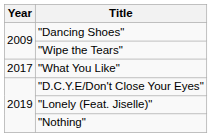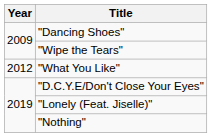 <table class="wikitable">
 <tr>
 <th>Year</th>
 <th>Title</th>
 </tr>
 <tr>
 <td rowspan="2">2009</td>
 <td>"Dancing Shoes"</td>
 </tr>
 <tr>
 <td>"Wipe the Tears"</td>
 </tr>
 <tr>
-<td>2017</td>
+<td>2012</td>
 <td>"What You Like"</td>
 </tr>
 <tr>
 <td rowspan="3">2019</td>
 <td>"D.C.Y.E/Don't Close Your Eyes"</td>
 </tr>
 <tr>
 <td>"Lonely (Feat. Jiselle)"</td>
 </tr>
 <tr>
 <td>"Nothing"</td>
 </tr>
 </table>
